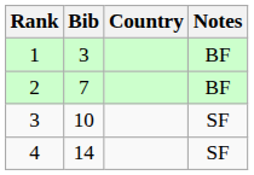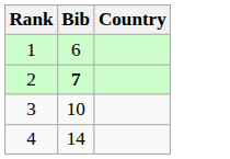 <table class="wikitable" style="text-align:center;">
 <tr>
 <th>Rank</th>
 <th>Bib</th>
 <th>Country</th>
-<th>Notes</th>
 </tr>
 <tr bgcolor=ccffcc>
 <td>1</td>
-<td>3</td>
+<td>6</td>
 <td align=left></td>
-<td>BF</td>
 </tr>
 <tr bgcolor=ccffcc>
 <td>2</td>
-<td>7</td>
+<td><strong>7</strong></td>
 <td align=left></td>
-<td>BF</td>
 </tr>
 <tr>
 <td>3</td>
 <td>10</td>
 <td align=left></td>
-<td>SF</td>
 </tr>
 <tr>
 <td>4</td>
 <td>14</td>
 <td align=left></td>
-<td>SF</td>
 </tr>
 </table>
